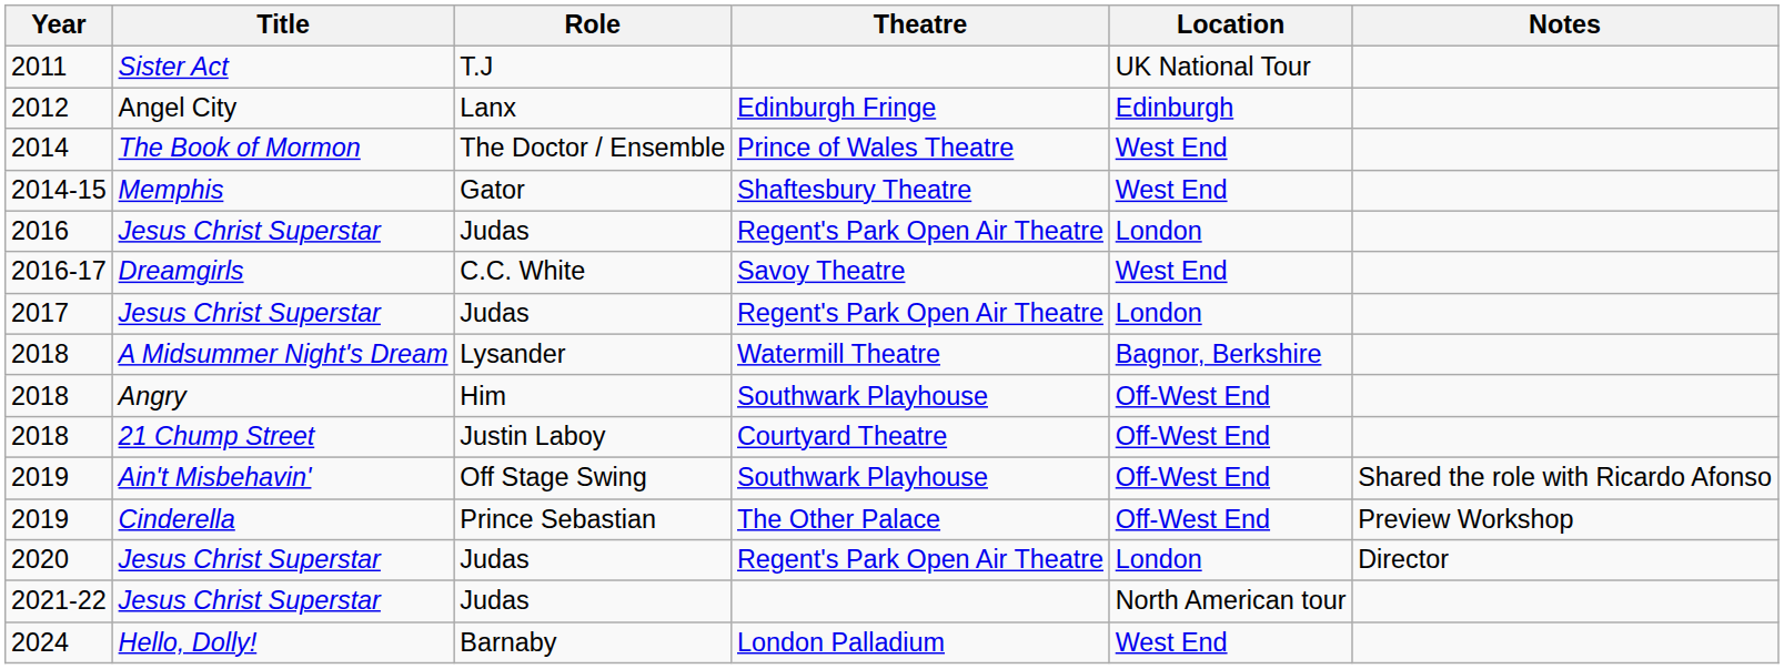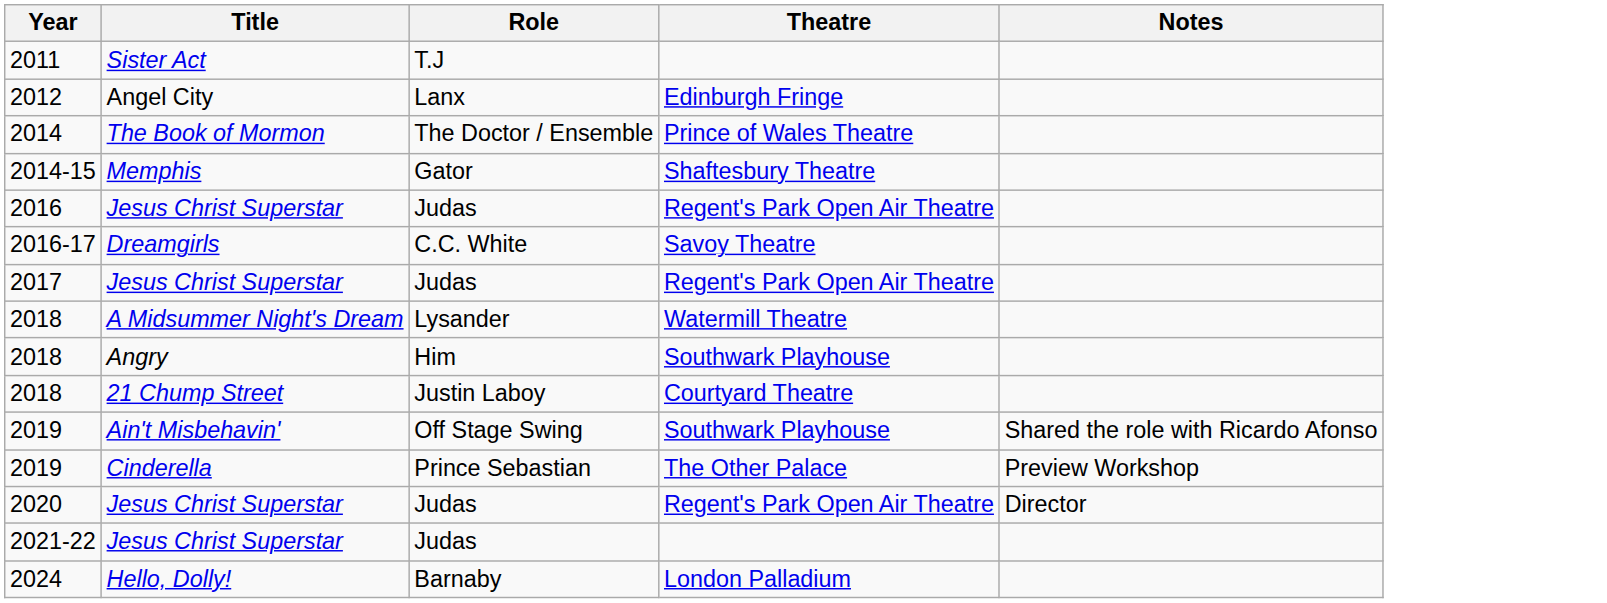 <table class="wikitable">
 <tr>
 <th>Year</th>
 <th>Title</th>
 <th>Role</th>
 <th>Theatre</th>
-<th>Location</th>
 <th>Notes</th>
 </tr>
 <tr>
 <td>2011</td>
 <td><a href='#'><em>Sister Act</em></a></td>
 <td>T.J</td>
 <td></td>
-<td>UK National Tour</td>
 <td></td>
 </tr>
 <tr>
 <td>2012</td>
 <td>Angel City</td>
 <td>Lanx</td>
 <td><a href='#'>Edinburgh Fringe</a></td>
-<td><a href='#'>Edinburgh</a></td>
 <td></td>
 </tr>
 <tr>
 <td>2014</td>
 <td><a href='#'><em>The Book of Mormon</em></a></td>
 <td>The Doctor / Ensemble</td>
 <td><a href='#'>Prince of Wales Theatre</a></td>
-<td><a href='#'>West End</a></td>
 <td></td>
 </tr>
 <tr>
 <td>2014-15</td>
 <td><em><a href='#'>Memphis</a></em></td>
 <td>Gator</td>
 <td><a href='#'>Shaftesbury Theatre</a></td>
-<td><a href='#'>West End</a></td>
 <td></td>
 </tr>
 <tr>
 <td>2016</td>
 <td><em><a href='#'>Jesus Christ Superstar</a></em></td>
 <td>Judas</td>
 <td><a href='#'>Regent's Park Open Air Theatre</a></td>
-<td><a href='#'>London</a></td>
 <td></td>
 </tr>
 <tr>
 <td>2016-17</td>
 <td><em><a href='#'>Dreamgirls</a></em></td>
 <td>C.C. White</td>
 <td><a href='#'>Savoy Theatre</a></td>
-<td><a href='#'>West End</a></td>
 <td></td>
 </tr>
 <tr>
 <td>2017</td>
 <td><em><a href='#'>Jesus Christ Superstar</a></em></td>
 <td>Judas</td>
 <td><a href='#'>Regent's Park Open Air Theatre</a></td>
-<td><a href='#'>London</a></td>
 <td></td>
 </tr>
 <tr>
 <td>2018</td>
 <td><em><a href='#'>A Midsummer Night's Dream</a></em></td>
 <td>Lysander</td>
 <td><a href='#'>Watermill Theatre</a></td>
-<td><a href='#'>Bagnor, Berkshire</a></td>
 <td></td>
 </tr>
 <tr>
 <td>2018</td>
 <td><em>Angry</em></td>
 <td>Him</td>
 <td><a href='#'>Southwark Playhouse</a></td>
-<td><a href='#'>Off-West End</a></td>
 <td></td>
 </tr>
 <tr>
 <td>2018</td>
 <td><em><a href='#'>21 Chump Street</a></em></td>
 <td>Justin Laboy</td>
 <td><a href='#'>Courtyard Theatre</a></td>
-<td><a href='#'>Off-West End</a></td>
 <td></td>
 </tr>
 <tr>
 <td>2019</td>
 <td><em><a href='#'>Ain't Misbehavin'</a></em></td>
 <td>Off Stage Swing</td>
 <td><a href='#'>Southwark Playhouse</a></td>
-<td><a href='#'>Off-West End</a></td>
 <td>Shared the role with Ricardo Afonso</td>
 </tr>
 <tr>
 <td>2019</td>
 <td><em><a href='#'>Cinderella</a></em></td>
 <td>Prince Sebastian</td>
 <td><a href='#'>The Other Palace</a></td>
-<td><a href='#'>Off-West End</a></td>
 <td>Preview Workshop</td>
 </tr>
 <tr>
 <td>2020</td>
 <td><em><a href='#'>Jesus Christ Superstar</a></em></td>
 <td>Judas</td>
 <td><a href='#'>Regent's Park Open Air Theatre</a></td>
-<td><a href='#'>London</a></td>
 <td>Director</td>
 </tr>
 <tr>
 <td>2021-22</td>
 <td><em><a href='#'>Jesus Christ Superstar</a></em></td>
 <td>Judas</td>
 <td></td>
-<td>North American tour</td>
 <td></td>
 </tr>
 <tr>
 <td>2024</td>
 <td><em><a href='#'>Hello, Dolly!</a></em></td>
 <td>Barnaby</td>
 <td><a href='#'>London Palladium</a></td>
-<td><a href='#'>West End</a></td>
 <td></td>
 </tr>
 </table>
